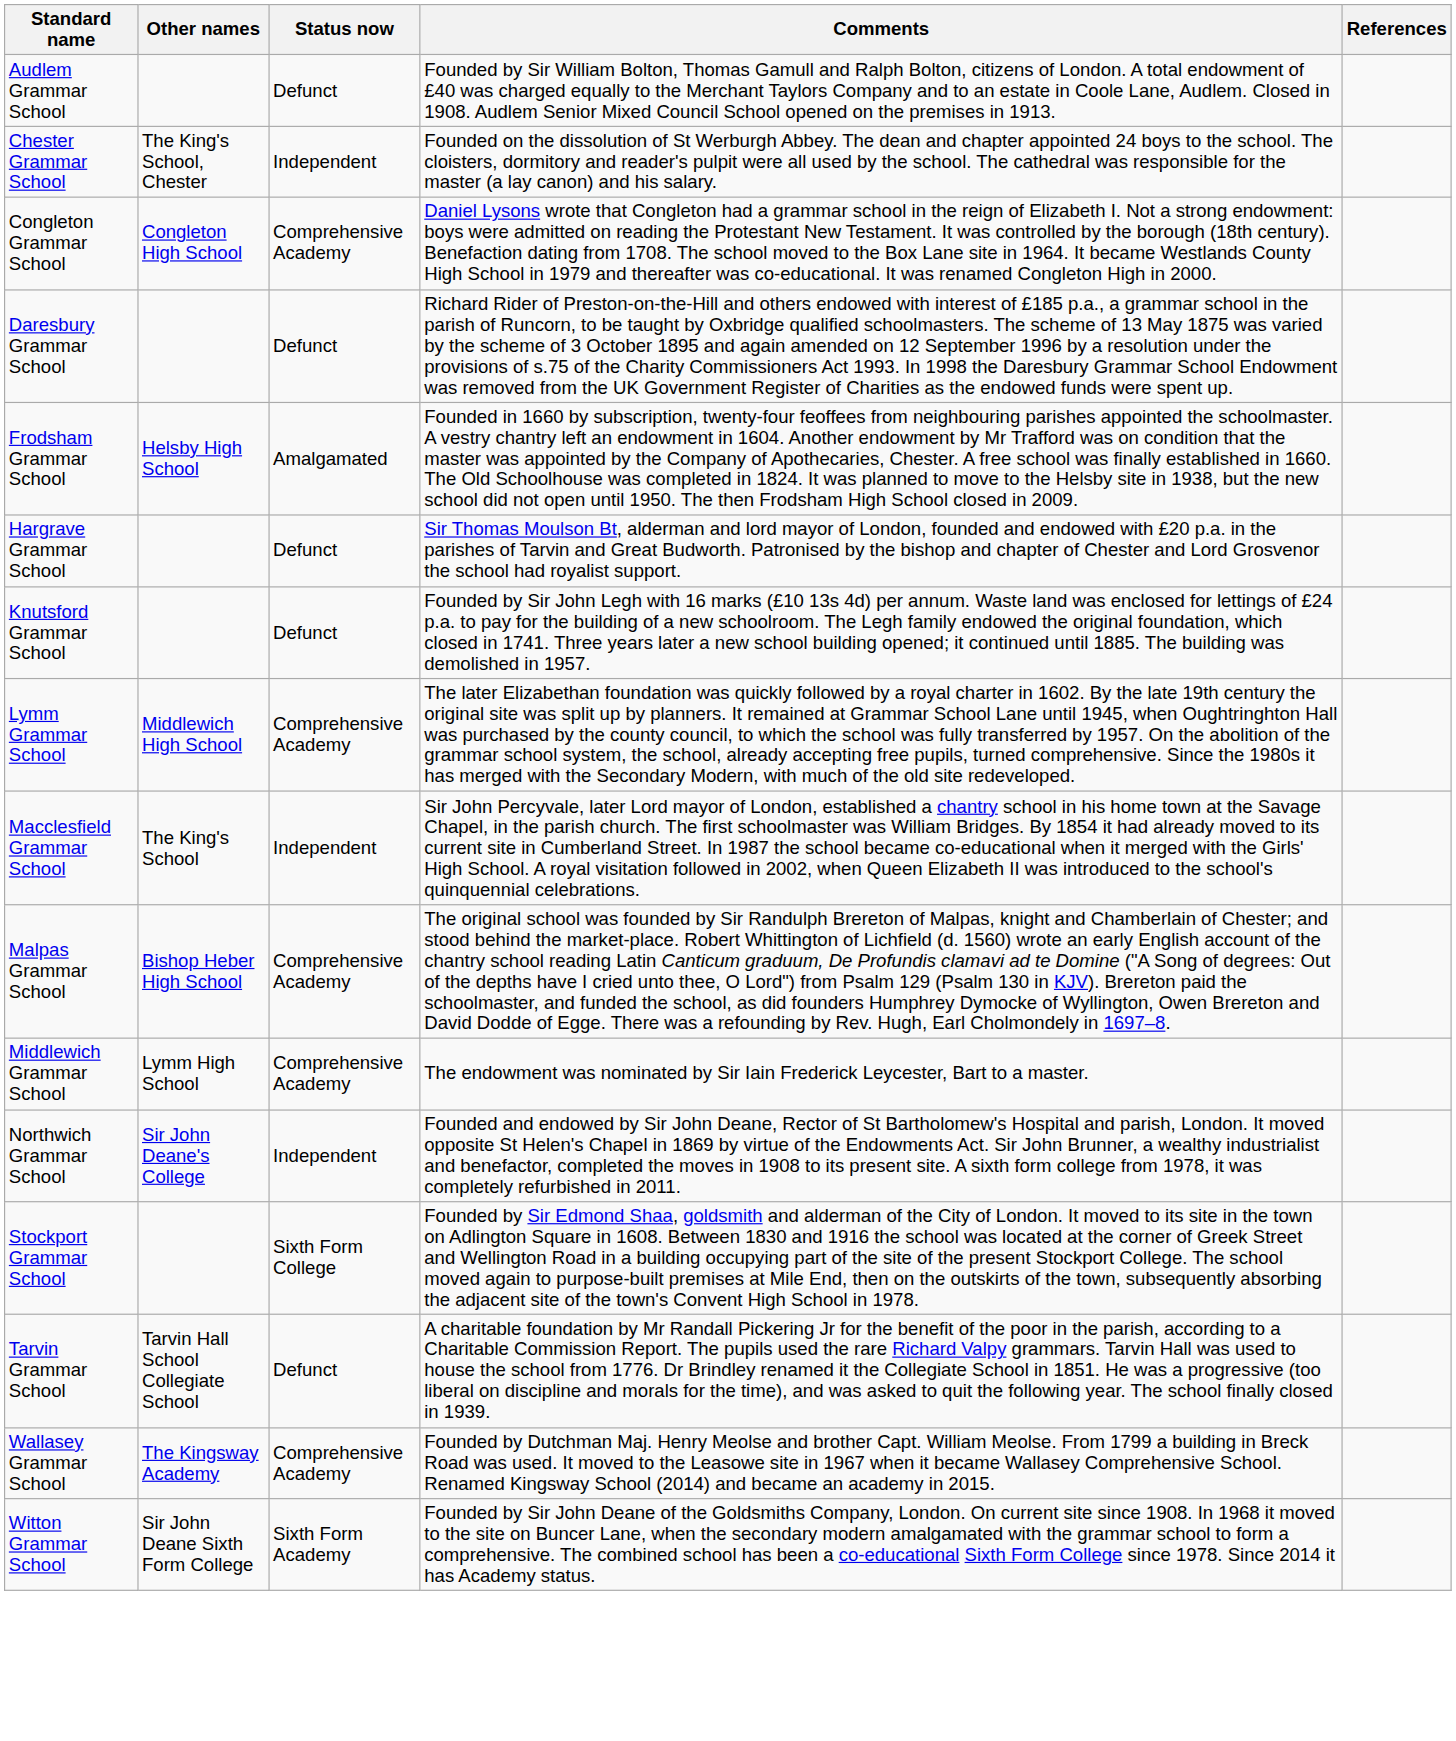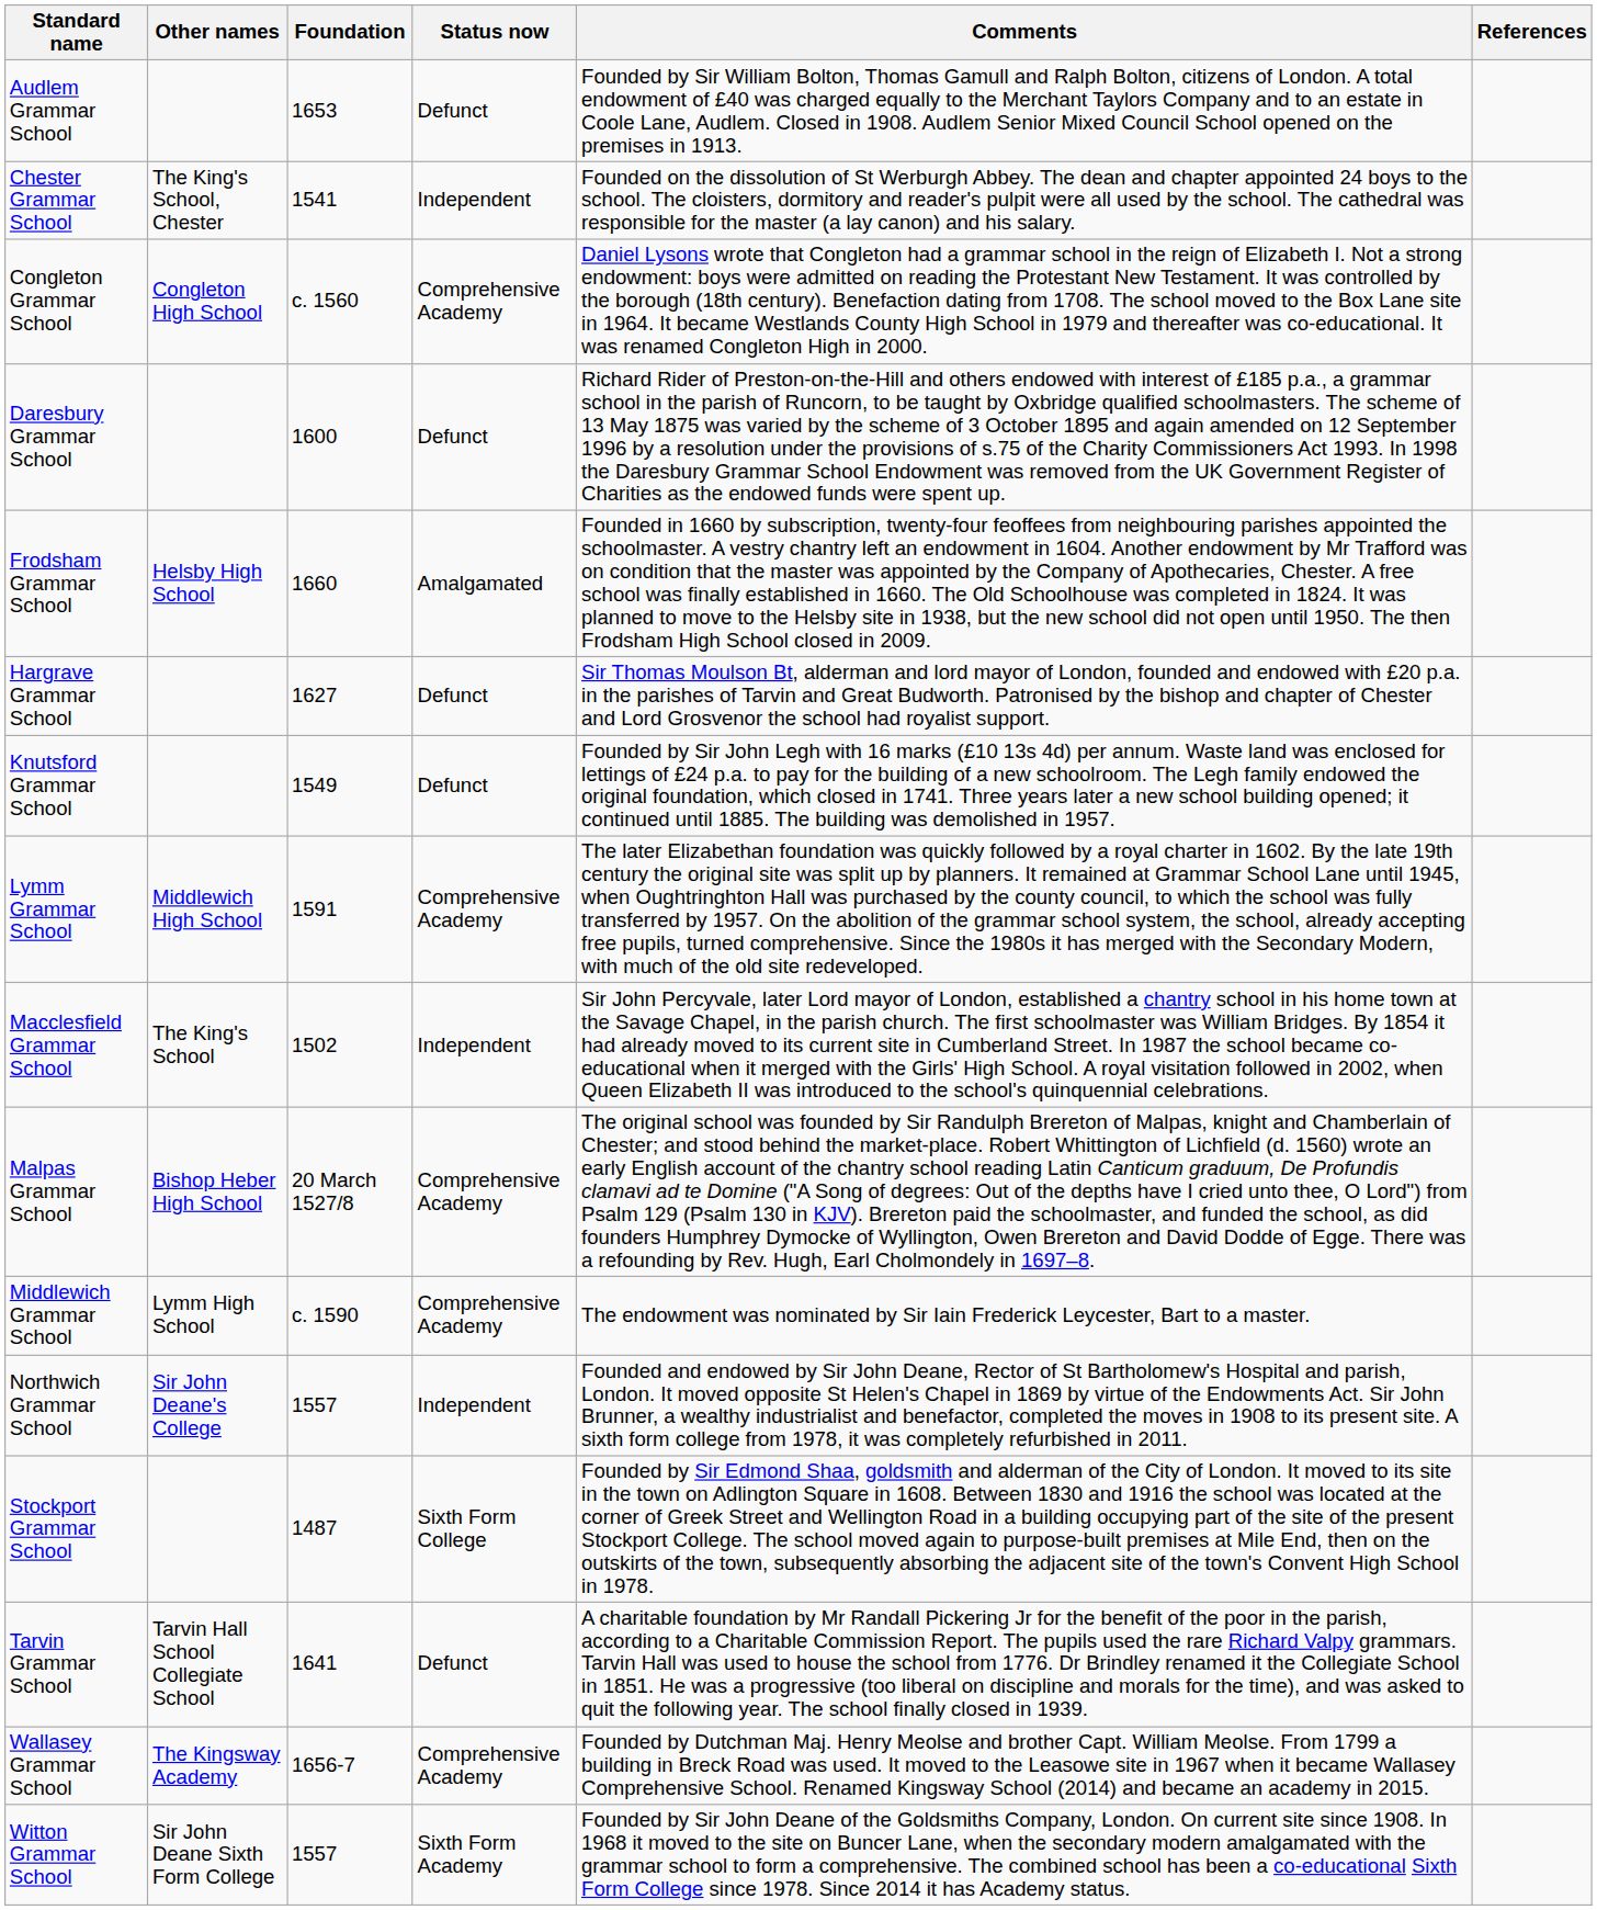 <table class="wikitable">
 <tr>
 <th>Standard name</th>
 <th>Other names</th>
+<th>Foundation</th>
 <th>Status now</th>
 <th class=unsortable>Comments</th>
 <th class=unsortable>References</th>
 </tr>
 <tr>
 <td><a href='#'>Audlem</a> Grammar School</td>
 <td></td>
+<td>1653</td>
 <td>Defunct</td>
 <td>Founded by Sir William Bolton, Thomas Gamull and Ralph Bolton, citizens of London. A total endowment of £40 was charged equally to the Merchant Taylors Company and to an estate in Coole Lane, Audlem. Closed in 1908. Audlem Senior Mixed Council School opened on the premises in 1913.</td>
 <td></td>
 </tr>
 <tr>
 <td><a href='#'>Chester Grammar School</a></td>
 <td>The King's School, Chester</td>
+<td>1541</td>
 <td>Independent</td>
 <td>Founded on the dissolution of St Werburgh Abbey. The dean and chapter appointed 24 boys to the school. The cloisters, dormitory and reader's pulpit were all used by the school. The cathedral was responsible for the master (a lay canon) and his salary.</td>
 <td></td>
 </tr>
 <tr>
 <td>Congleton Grammar School</td>
 <td><a href='#'>Congleton High School</a></td>
+<td>c. 1560</td>
 <td>Comprehensive Academy</td>
 <td><a href='#'>Daniel Lysons</a> wrote that Congleton had a grammar school in the reign of Elizabeth I. Not a strong endowment: boys were admitted on reading the Protestant New Testament. It was controlled by the borough (18th century). Benefaction dating from 1708. The school moved to the Box Lane site in 1964. It became Westlands County High School in 1979 and thereafter was co-educational. It was renamed Congleton High in 2000.</td>
 <td></td>
 </tr>
 <tr>
 <td><a href='#'>Daresbury</a> Grammar School</td>
 <td></td>
+<td>1600</td>
 <td>Defunct</td>
 <td>Richard Rider of Preston-on-the-Hill and others endowed with interest of £185 p.a., a grammar school in the parish of Runcorn, to be taught by Oxbridge qualified schoolmasters. The scheme of 13 May 1875 was varied by the scheme of 3 October 1895 and again amended on 12 September 1996 by a resolution under the provisions of s.75 of the Charity Commissioners Act 1993. In 1998 the Daresbury Grammar School Endowment was removed from the UK Government Register of Charities as the endowed funds were spent up.</td>
 <td></td>
 </tr>
 <tr>
 <td><a href='#'>Frodsham</a> Grammar School</td>
 <td><a href='#'>Helsby High School</a></td>
+<td>1660</td>
 <td>Amalgamated</td>
 <td>Founded in 1660 by subscription, twenty-four feoffees from neighbouring parishes appointed the schoolmaster. A vestry chantry left an endowment in 1604. Another endowment by Mr Trafford was on condition that the master was appointed by the Company of Apothecaries, Chester. A free school was finally established in 1660. The Old Schoolhouse was completed in 1824. It was planned to move to the Helsby site in 1938, but the new school did not open until 1950. The then Frodsham High School closed in 2009.</td>
 <td></td>
 </tr>
 <tr>
 <td><a href='#'>Hargrave</a> Grammar School</td>
 <td></td>
+<td>1627</td>
 <td>Defunct</td>
 <td><a href='#'>Sir Thomas Moulson Bt</a>, alderman and lord mayor of London, founded and endowed with £20 p.a. in the parishes of Tarvin and Great Budworth. Patronised by the bishop and chapter of Chester and Lord Grosvenor the school had royalist support.</td>
 <td></td>
 </tr>
 <tr>
 <td><a href='#'>Knutsford</a> Grammar School</td>
 <td></td>
+<td>1549</td>
 <td>Defunct</td>
 <td>Founded by Sir John Legh with 16 marks (£10 13s 4d) per annum. Waste land was enclosed for lettings of £24 p.a. to pay for the building of a new schoolroom. The Legh family endowed the original foundation, which closed in 1741. Three years later a new school building opened; it continued until 1885. The building was demolished in 1957.</td>
 <td></td>
 </tr>
 <tr>
 <td><a href='#'>Lymm Grammar School</a></td>
 <td><a href='#'>Middlewich High School</a></td>
+<td>1591</td>
 <td>Comprehensive Academy</td>
 <td>The later Elizabethan foundation was quickly followed by a royal charter in 1602. By the late 19th century the original site was split up by planners. It remained at Grammar School Lane until 1945, when Oughtringhton Hall was purchased by the county council, to which the school was fully transferred by 1957. On the abolition of the grammar school system, the school, already accepting free pupils, turned comprehensive. Since the 1980s it has merged with the Secondary Modern, with much of the old site redeveloped.</td>
 <td></td>
 </tr>
 <tr>
 <td><a href='#'>Macclesfield Grammar School</a></td>
 <td>The King's School</td>
+<td>1502</td>
 <td>Independent</td>
 <td>Sir John Percyvale, later Lord mayor of London, established a <a href='#'>chantry</a> school in his home town at the Savage Chapel, in the parish church. The first schoolmaster was William Bridges. By 1854 it had already moved to its current site in Cumberland Street. In 1987 the school became co-educational when it merged with the Girls' High School. A royal visitation followed in 2002, when Queen Elizabeth II was introduced to the school's quinquennial celebrations.</td>
 <td></td>
 </tr>
 <tr>
 <td><a href='#'>Malpas</a> Grammar School</td>
 <td><a href='#'>Bishop Heber High School</a></td>
+<td>20 March 1527/8</td>
 <td>Comprehensive Academy</td>
 <td>The original school was founded by Sir Randulph Brereton of Malpas, knight and Chamberlain of Chester; and stood behind the market-place. Robert Whittington of Lichfield (d. 1560) wrote an early English account of the chantry school reading Latin <em>Canticum graduum, De Profundis clamavi ad te Domine</em> ("A Song of degrees: Out of the depths have I cried unto thee, O Lord") from Psalm 129 (Psalm 130 in <a href='#'>KJV</a>). Brereton paid the schoolmaster, and funded the school, as did founders Humphrey Dymocke of Wyllington, Owen Brereton and David Dodde of Egge. There was a refounding by Rev. Hugh, Earl Cholmondely in <a href='#'>1697–8</a>.</td>
 <td></td>
 </tr>
 <tr>
 <td><a href='#'>Middlewich</a> Grammar School</td>
 <td>Lymm High School</td>
+<td>c. 1590</td>
 <td>Comprehensive Academy</td>
 <td>The endowment was nominated by Sir Iain Frederick Leycester, Bart to a master.</td>
 <td></td>
 </tr>
 <tr>
 <td>Northwich Grammar School</td>
 <td><a href='#'>Sir John Deane's College</a></td>
+<td>1557</td>
 <td>Independent</td>
 <td>Founded and endowed by Sir John Deane, Rector of St Bartholomew's Hospital and parish, London. It moved opposite St Helen's Chapel in 1869 by virtue of the Endowments Act. Sir John Brunner, a wealthy industrialist and benefactor, completed the moves in 1908 to its present site. A sixth form college from 1978, it was completely refurbished in 2011.</td>
 <td></td>
 </tr>
 <tr>
 <td><a href='#'>Stockport Grammar School</a></td>
 <td></td>
+<td>1487</td>
 <td>Sixth Form College</td>
 <td>Founded by <a href='#'>Sir Edmond Shaa</a>, <a href='#'>goldsmith</a> and alderman of the City of London. It moved to its site in the town on Adlington Square in 1608. Between 1830 and 1916 the school was located at the corner of Greek Street and Wellington Road in a building occupying part of the site of the present Stockport College. The school moved again to purpose-built premises at Mile End, then on the outskirts of the town, subsequently absorbing the adjacent site of the town's Convent High School in 1978.</td>
 <td></td>
 </tr>
 <tr>
 <td><a href='#'>Tarvin</a> Grammar School</td>
 <td>Tarvin Hall School<br>Collegiate School</td>
+<td>1641</td>
 <td>Defunct</td>
 <td>A charitable foundation by Mr Randall Pickering Jr for the benefit of the poor in the parish, according to a Charitable Commission Report. The pupils used the rare <a href='#'>Richard Valpy</a> grammars. Tarvin Hall was used to house the school from 1776. Dr Brindley renamed it the Collegiate School in 1851. He was a progressive (too liberal on discipline and morals for the time), and was asked to quit the following year. The school finally closed in 1939.</td>
 <td></td>
 </tr>
 <tr>
 <td><a href='#'>Wallasey</a> Grammar School</td>
 <td><a href='#'>The Kingsway Academy</a></td>
+<td>1656-7</td>
 <td>Comprehensive Academy</td>
 <td>Founded by Dutchman Maj. Henry Meolse and brother Capt. William Meolse. From 1799 a building in Breck Road was used. It moved to the Leasowe site in 1967 when it became Wallasey Comprehensive School. Renamed Kingsway School (2014) and became an academy in 2015.</td>
 <td></td>
 </tr>
 <tr>
 <td><a href='#'>Witton Grammar School</a></td>
 <td>Sir John Deane Sixth Form College</td>
+<td>1557</td>
 <td>Sixth Form Academy</td>
 <td>Founded by Sir John Deane of the Goldsmiths Company, London. On current site since 1908. In 1968 it moved to the site on Buncer Lane, when the secondary modern amalgamated with the grammar school to form a comprehensive. The combined school has been a <a href='#'>co-educational</a> <a href='#'>Sixth Form College</a> since 1978. Since 2014 it has Academy status.</td>
 <td></td>
 </tr>
 </table>
